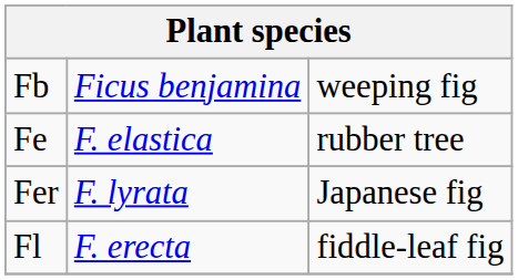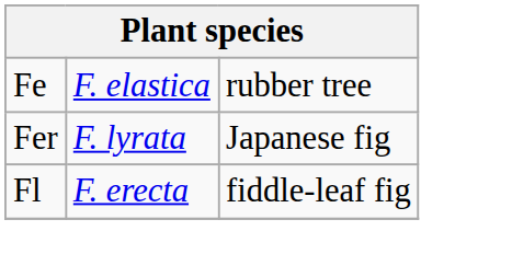 <table class="wikitable" style="clear">
 <tr>
 <th colspan=3><strong>Plant species</strong><br></th>
-</tr>
-<tr>
-<td>Fb</td>
-<td><em><a href='#'>Ficus benjamina</a></em></td>
-<td>weeping fig</td>
 </tr>
 <tr>
 <td>Fe</td>
 <td><em><a href='#'>F. elastica</a></em></td>
 <td>rubber tree</td>
 </tr>
 <tr>
 <td>Fer</td>
 <td><em><a href='#'>F. lyrata</a></em></td>
 <td>Japanese fig</td>
 </tr>
 <tr>
 <td>Fl</td>
 <td><em><a href='#'>F. erecta</a></em></td>
 <td>fiddle-leaf fig</td>
 </tr>
 <tr>
 </tr>
 </table>
